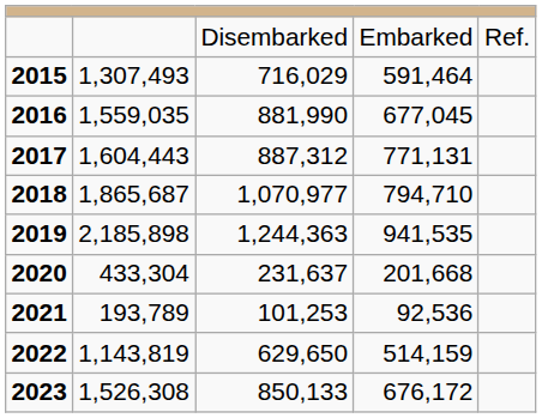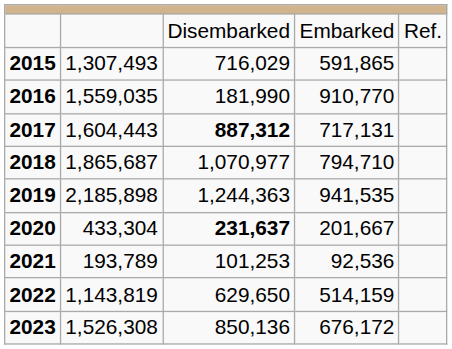 <table class="wikitable" padding="2px" style="text-align:right; ">
 <tr>
 <td colspan="11" bgcolor="tan"></td>
 </tr>
 <tr>
 <td></td>
 <td></td>
 <td>Disembarked</td>
 <td>Embarked</td>
 <td>Ref.</td>
 </tr>
 <tr>
 <td><strong>2015</strong></td>
 <td>1,307,493</td>
 <td>716,029</td>
-<td>591,464</td>
+<td>591,865</td>
 <td></td>
 </tr>
 <tr>
 <td><strong>2016</strong></td>
 <td>1,559,035</td>
-<td>881,990</td>
-<td>677,045</td>
+<td>181,990</td>
+<td>910,770</td>
 <td></td>
 </tr>
 <tr>
 <td><strong>2017</strong></td>
 <td>1,604,443</td>
-<td>887,312</td>
-<td>771,131</td>
+<td><strong>887,312</strong></td>
+<td>717,131</td>
 <td></td>
 </tr>
 <tr>
 <td><strong>2018</strong></td>
 <td>1,865,687</td>
 <td>1,070,977</td>
 <td>794,710</td>
 <td></td>
 </tr>
 <tr>
 <td><strong>2019</strong></td>
 <td>2,185,898</td>
 <td>1,244,363</td>
 <td>941,535</td>
 <td></td>
 </tr>
 <tr>
 <td><strong>2020</strong></td>
 <td>433,304</td>
-<td>231,637</td>
-<td>201,668</td>
+<td><strong>231,637</strong></td>
+<td>201,667</td>
 <td></td>
 </tr>
 <tr>
 <td><strong>2021</strong></td>
 <td>193,789</td>
 <td>101,253</td>
 <td>92,536</td>
 <td></td>
 </tr>
 <tr>
 <td><strong>2022</strong></td>
 <td>1,143,819</td>
 <td>629,650</td>
 <td>514,159</td>
 <td></td>
 </tr>
 <tr>
 <td><strong>2023</strong></td>
 <td>1,526,308</td>
-<td>850,133</td>
+<td>850,136</td>
 <td>676,172</td>
 <td></td>
 </tr>
 </table>
